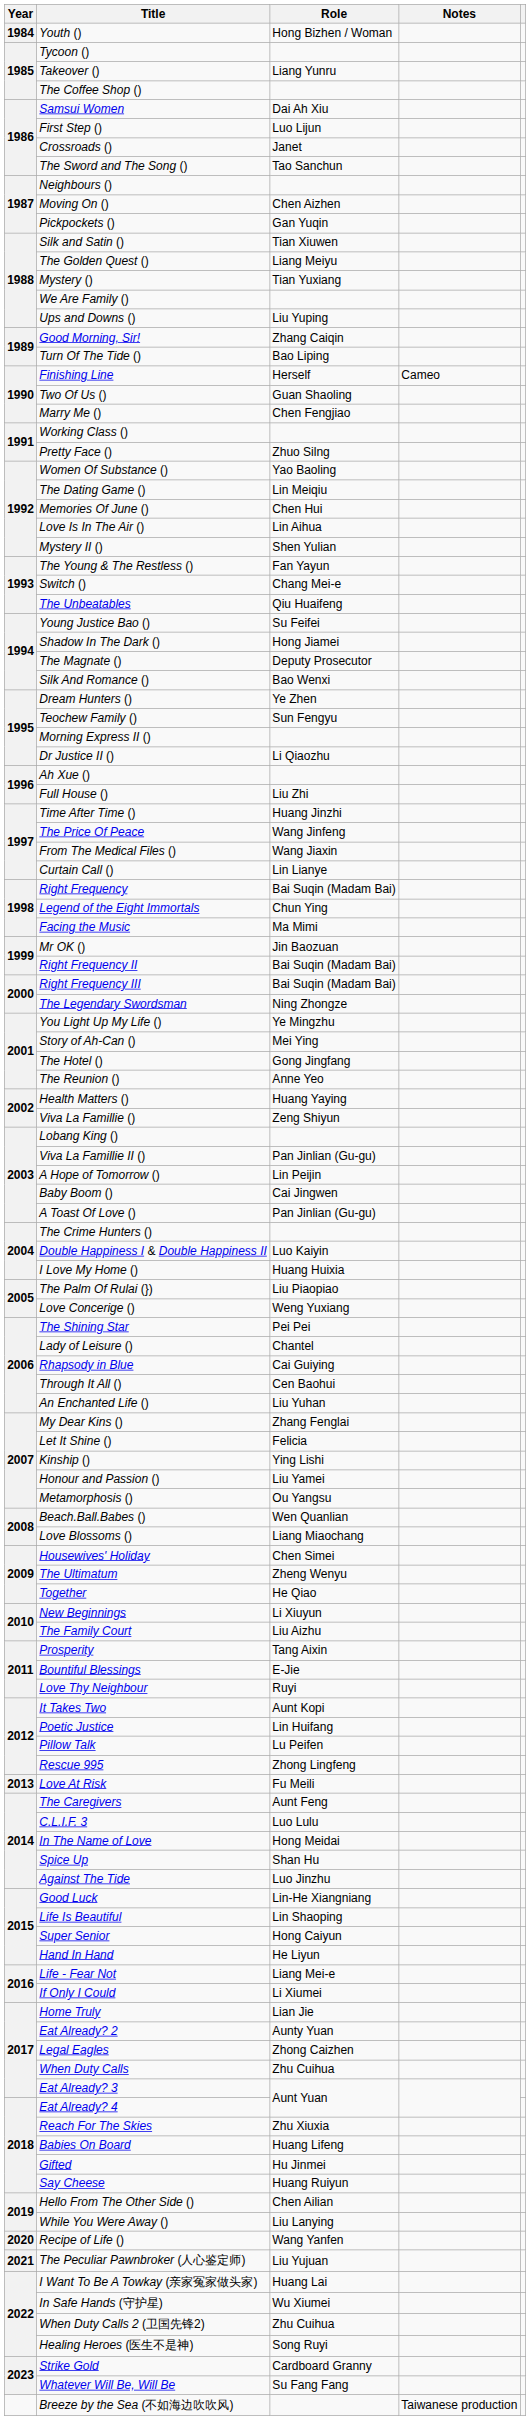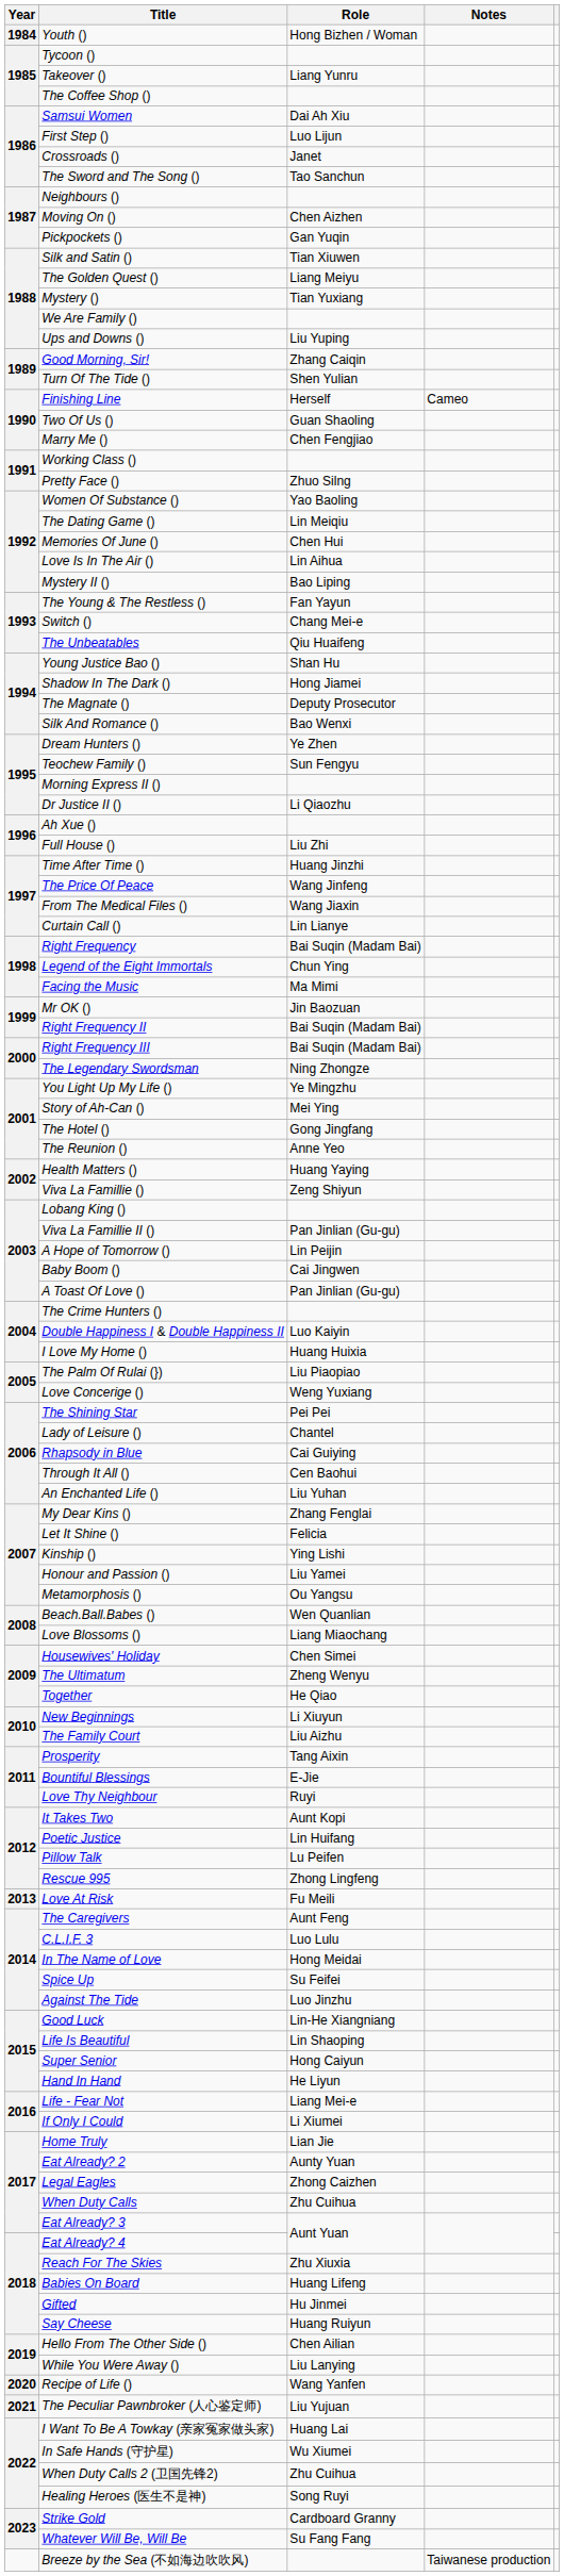 <table class="wikitable sortable plainrowheaders">
 <tr>
 <th scope="col">Year</th>
 <th scope="col">Title</th>
 <th scope="col">Role</th>
 <th scope="col" class="unsortable">Notes</th>
 <th scope="col" class="unsortable"></th>
 </tr>
 <tr>
 <th scope="row" rowspan="1">1984</th>
 <td><em>Youth</em> ()</td>
 <td>Hong Bizhen / Woman</td>
 <td></td>
 <td></td>
 </tr>
 <tr>
 <th scope="row" rowspan="3">1985</th>
 <td><em>Tycoon</em> ()</td>
 <td></td>
 <td></td>
 <td></td>
 </tr>
 <tr>
 <td><em>Takeover</em> ()</td>
 <td>Liang Yunru</td>
 <td></td>
 <td></td>
 </tr>
 <tr>
 <td><em>The Coffee Shop</em> ()</td>
 <td></td>
 <td></td>
 <td></td>
 </tr>
 <tr>
 <th scope="row" rowspan="4">1986</th>
 <td><em><a href='#'>Samsui Women</a></em></td>
 <td>Dai Ah Xiu</td>
 <td></td>
 <td></td>
 </tr>
 <tr>
 <td><em>First Step</em> ()</td>
 <td>Luo Lijun</td>
 <td></td>
 <td></td>
 </tr>
 <tr>
 <td><em>Crossroads</em> ()</td>
 <td>Janet</td>
 <td></td>
 <td></td>
 </tr>
 <tr>
 <td><em>The Sword and The Song</em> ()</td>
 <td>Tao Sanchun</td>
 <td></td>
 <td></td>
 </tr>
 <tr>
 <th scope="row" rowspan="3">1987</th>
 <td><em>Neighbours</em> ()</td>
 <td></td>
 <td></td>
 <td></td>
 </tr>
 <tr>
 <td><em>Moving On</em> ()</td>
 <td>Chen Aizhen</td>
 <td></td>
 <td></td>
 </tr>
 <tr>
 <td><em>Pickpockets</em> ()</td>
 <td>Gan Yuqin</td>
 <td></td>
 <td></td>
 </tr>
 <tr>
 <th scope="row" rowspan="5">1988</th>
 <td><em>Silk and Satin</em> ()</td>
 <td>Tian Xiuwen</td>
 <td></td>
 <td></td>
 </tr>
 <tr>
 <td><em>The Golden Quest</em> ()</td>
 <td>Liang Meiyu</td>
 <td></td>
 <td></td>
 </tr>
 <tr>
 <td><em>Mystery</em> ()</td>
 <td>Tian Yuxiang</td>
 <td></td>
 <td></td>
 </tr>
 <tr>
 <td><em>We Are Family</em> ()</td>
 <td></td>
 <td></td>
 <td></td>
 </tr>
 <tr>
 <td><em>Ups and Downs</em> ()</td>
 <td>Liu Yuping</td>
 <td></td>
 <td></td>
 </tr>
 <tr>
 <th scope="row" rowspan="2">1989</th>
 <td><em><a href='#'>Good Morning, Sir!</a></em></td>
 <td>Zhang Caiqin</td>
 <td></td>
 <td></td>
 </tr>
 <tr>
 <td><em>Turn Of The Tide</em> ()</td>
-<td>Bao Liping</td>
+<td>Shen Yulian</td>
 <td></td>
 <td></td>
 </tr>
 <tr>
 <th scope="row" rowspan="3">1990</th>
 <td><em><a href='#'>Finishing Line</a></em></td>
 <td>Herself</td>
 <td>Cameo</td>
 <td></td>
 </tr>
 <tr>
 <td><em>Two Of Us</em> ()</td>
 <td>Guan Shaoling</td>
 <td></td>
 <td></td>
 </tr>
 <tr>
 <td><em>Marry Me</em> ()</td>
 <td>Chen Fengjiao</td>
 <td></td>
 <td></td>
 </tr>
 <tr>
 <th scope="row" rowspan="2">1991</th>
 <td><em>Working Class</em> ()</td>
 <td></td>
 <td></td>
 <td></td>
 </tr>
 <tr>
 <td><em>Pretty Face</em> ()</td>
 <td>Zhuo Silng</td>
 <td></td>
 <td></td>
 </tr>
 <tr>
 <th scope="row" rowspan="5">1992</th>
 <td><em>Women Of Substance</em> ()</td>
 <td>Yao Baoling</td>
 <td></td>
 <td></td>
 </tr>
 <tr>
 <td><em>The Dating Game</em> ()</td>
 <td>Lin Meiqiu</td>
 <td></td>
 <td></td>
 </tr>
 <tr>
 <td><em>Memories Of June</em> ()</td>
 <td>Chen Hui</td>
 <td></td>
 <td></td>
 </tr>
 <tr>
 <td><em>Love Is In The Air</em> ()</td>
 <td>Lin Aihua</td>
 <td></td>
 <td></td>
 </tr>
 <tr>
 <td><em>Mystery II</em> ()</td>
-<td>Shen Yulian</td>
+<td>Bao Liping</td>
 <td></td>
 <td></td>
 </tr>
 <tr>
 <th scope="row" rowspan="3">1993</th>
 <td><em>The Young & The Restless</em> ()</td>
 <td>Fan Yayun</td>
 <td></td>
 <td></td>
 </tr>
 <tr>
 <td><em>Switch</em> ()</td>
 <td>Chang Mei-e</td>
 <td></td>
 <td></td>
 </tr>
 <tr>
 <td><em><a href='#'>The Unbeatables</a></em></td>
 <td>Qiu Huaifeng</td>
 <td></td>
 <td></td>
 </tr>
 <tr>
 <th scope="row" rowspan="4">1994</th>
 <td><em>Young Justice Bao</em> ()</td>
-<td>Su Feifei</td>
+<td>Shan Hu</td>
 <td></td>
 <td></td>
 </tr>
 <tr>
 <td><em>Shadow In The Dark</em> ()</td>
 <td>Hong Jiamei</td>
 <td></td>
 <td></td>
 </tr>
 <tr>
 <td><em>The Magnate</em> ()</td>
 <td>Deputy Prosecutor</td>
 <td></td>
 <td></td>
 </tr>
 <tr>
 <td><em>Silk And Romance</em> ()</td>
 <td>Bao Wenxi</td>
 <td></td>
 <td></td>
 </tr>
 <tr>
 <th scope="row" rowspan="4">1995</th>
 <td><em>Dream Hunters</em> ()</td>
 <td>Ye Zhen</td>
 <td></td>
 <td></td>
 </tr>
 <tr>
 <td><em>Teochew Family</em> ()</td>
 <td>Sun Fengyu</td>
 <td></td>
 <td></td>
 </tr>
 <tr>
 <td><em>Morning Express II</em> ()</td>
 <td></td>
 <td></td>
 <td></td>
 </tr>
 <tr>
 <td><em>Dr Justice II</em> ()</td>
 <td>Li Qiaozhu</td>
 <td></td>
 <td></td>
 </tr>
 <tr>
 <th scope="row" rowspan="2">1996</th>
 <td><em>Ah Xue</em> ()</td>
 <td></td>
 <td></td>
 <td></td>
 </tr>
 <tr>
 <td><em>Full House</em> ()</td>
 <td>Liu Zhi</td>
 <td></td>
 <td></td>
 </tr>
 <tr>
 <th scope="row" rowspan="4">1997</th>
 <td><em>Time After Time</em> ()</td>
 <td>Huang Jinzhi</td>
 <td></td>
 <td></td>
 </tr>
 <tr>
 <td><em><a href='#'>The Price Of Peace</a></em></td>
 <td>Wang Jinfeng</td>
 <td></td>
 <td></td>
 </tr>
 <tr>
 <td><em>From The Medical Files</em> ()</td>
 <td>Wang Jiaxin</td>
 <td></td>
 <td></td>
 </tr>
 <tr>
 <td><em>Curtain Call</em> ()</td>
 <td>Lin Lianye</td>
 <td></td>
 <td></td>
 </tr>
 <tr>
 <th scope="row" rowspan="3">1998</th>
 <td><em><a href='#'>Right Frequency</a></em></td>
 <td>Bai Suqin (Madam Bai)</td>
 <td></td>
 <td></td>
 </tr>
 <tr>
 <td><em><a href='#'>Legend of the Eight Immortals</a></em></td>
 <td>Chun Ying</td>
 <td></td>
 <td></td>
 </tr>
 <tr>
 <td><em><a href='#'>Facing the Music</a></em></td>
 <td>Ma Mimi</td>
 <td></td>
 <td></td>
 </tr>
 <tr>
 <th scope="row" rowspan="2">1999</th>
 <td><em>Mr OK</em> ()</td>
 <td>Jin Baozuan</td>
 <td></td>
 <td></td>
 </tr>
 <tr>
 <td><em><a href='#'>Right Frequency II</a></em></td>
 <td>Bai Suqin (Madam Bai)</td>
 <td></td>
 <td></td>
 </tr>
 <tr>
 <th scope="row" rowspan="2">2000</th>
 <td><em><a href='#'>Right Frequency III</a></em></td>
 <td>Bai Suqin (Madam Bai)</td>
 <td></td>
 <td></td>
 </tr>
 <tr>
 <td><em><a href='#'>The Legendary Swordsman</a></em></td>
 <td>Ning Zhongze</td>
 <td></td>
 <td></td>
 </tr>
 <tr>
 <th scope="row" rowspan="4">2001</th>
 <td><em>You Light Up My Life</em> ()</td>
 <td>Ye Mingzhu</td>
 <td></td>
 <td></td>
 </tr>
 <tr>
 <td><em>Story of Ah-Can</em> ()</td>
 <td>Mei Ying</td>
 <td></td>
 <td></td>
 </tr>
 <tr>
 <td><em>The Hotel</em> ()</td>
 <td>Gong Jingfang</td>
 <td></td>
 <td></td>
 </tr>
 <tr>
 <td><em>The Reunion</em> ()</td>
 <td>Anne Yeo</td>
 <td></td>
 <td></td>
 </tr>
 <tr>
 <th scope="row" rowspan="2">2002</th>
 <td><em>Health Matters</em> ()</td>
 <td>Huang Yaying</td>
 <td></td>
 <td></td>
 </tr>
 <tr>
 <td><em>Viva La Famillie</em> ()</td>
 <td>Zeng Shiyun</td>
 <td></td>
 <td></td>
 </tr>
 <tr>
 <th scope="row" rowspan="5">2003</th>
 <td><em>Lobang King</em> ()</td>
 <td></td>
 <td></td>
 <td></td>
 </tr>
 <tr>
 <td><em>Viva La Famillie II</em> ()</td>
 <td>Pan Jinlian (Gu-gu)</td>
 <td></td>
 <td></td>
 </tr>
 <tr>
 <td><em>A Hope of Tomorrow</em> ()</td>
 <td>Lin Peijin</td>
 <td></td>
 <td></td>
 </tr>
 <tr>
 <td><em>Baby Boom</em> ()</td>
 <td>Cai Jingwen</td>
 <td></td>
 <td></td>
 </tr>
 <tr>
 <td><em>A Toast Of Love</em> ()</td>
 <td>Pan Jinlian (Gu-gu)</td>
 <td></td>
 <td></td>
 </tr>
 <tr>
 <th scope="row" rowspan="3">2004</th>
 <td><em>The Crime Hunters</em> ()</td>
 <td></td>
 <td></td>
 <td></td>
 </tr>
 <tr>
 <td><em><a href='#'>Double Happiness I</a></em> & <em><a href='#'>Double Happiness II</a></em></td>
 <td>Luo Kaiyin</td>
 <td></td>
 <td></td>
 </tr>
 <tr>
 <td><em>I Love My Home</em> ()</td>
 <td>Huang Huixia</td>
 <td></td>
 <td></td>
 </tr>
 <tr>
 <th scope="row" rowspan="2">2005</th>
 <td><em>The Palm Of Rulai</em> (})</td>
 <td>Liu Piaopiao</td>
 <td></td>
 <td></td>
 </tr>
 <tr>
 <td><em>Love Concerige</em> ()</td>
 <td>Weng Yuxiang</td>
 <td></td>
 <td></td>
 </tr>
 <tr>
 <th scope="row" rowspan="5">2006</th>
 <td><em><a href='#'>The Shining Star</a></em></td>
 <td>Pei Pei</td>
 <td></td>
 <td></td>
 </tr>
 <tr>
 <td><em>Lady of Leisure</em> ()</td>
 <td>Chantel</td>
 <td></td>
 <td></td>
 </tr>
 <tr>
 <td><em><a href='#'>Rhapsody in Blue</a></em></td>
 <td>Cai Guiying</td>
 <td></td>
 <td></td>
 </tr>
 <tr>
 <td><em>Through It All</em> ()</td>
 <td>Cen Baohui</td>
 <td></td>
 <td></td>
 </tr>
 <tr>
 <td><em>An Enchanted Life</em> ()</td>
 <td>Liu Yuhan</td>
 <td></td>
 <td></td>
 </tr>
 <tr>
 <th scope="row" rowspan="5">2007</th>
 <td><em>My Dear Kins</em> ()</td>
 <td>Zhang Fenglai</td>
 <td></td>
 <td></td>
 </tr>
 <tr>
 <td><em>Let It Shine</em> ()</td>
 <td>Felicia</td>
 <td></td>
 <td></td>
 </tr>
 <tr>
 <td><em>Kinship</em> ()</td>
 <td>Ying Lishi</td>
 <td></td>
 <td></td>
 </tr>
 <tr>
 <td><em>Honour and Passion</em> ()</td>
 <td>Liu Yamei</td>
 <td></td>
 <td></td>
 </tr>
 <tr>
 <td><em>Metamorphosis</em> ()</td>
 <td>Ou Yangsu</td>
 <td></td>
 <td></td>
 </tr>
 <tr>
 <th scope="row" rowspan="2">2008</th>
 <td><em>Beach.Ball.Babes</em> ()</td>
 <td>Wen Quanlian</td>
 <td></td>
 <td></td>
 </tr>
 <tr>
 <td><em>Love Blossoms</em> ()</td>
 <td>Liang Miaochang</td>
 <td></td>
 <td></td>
 </tr>
 <tr>
 <th scope="row" rowspan="3">2009</th>
 <td><em><a href='#'>Housewives' Holiday</a></em></td>
 <td>Chen Simei</td>
 <td></td>
 <td></td>
 </tr>
 <tr>
 <td><em><a href='#'>The Ultimatum</a></em></td>
 <td>Zheng Wenyu</td>
 <td></td>
 <td></td>
 </tr>
 <tr>
 <td><em><a href='#'>Together</a></em></td>
 <td>He Qiao</td>
 <td></td>
 <td></td>
 </tr>
 <tr>
 <th scope="row" rowspan="2">2010</th>
 <td><em><a href='#'>New Beginnings</a></em></td>
 <td>Li Xiuyun</td>
 <td></td>
 <td></td>
 </tr>
 <tr>
 <td><em><a href='#'>The Family Court</a></em></td>
 <td>Liu Aizhu</td>
 <td></td>
 <td></td>
 </tr>
 <tr>
 <th scope="row" rowspan="3">2011</th>
 <td><em><a href='#'>Prosperity</a></em></td>
 <td>Tang Aixin</td>
 <td></td>
 <td></td>
 </tr>
 <tr>
 <td><em><a href='#'>Bountiful Blessings</a></em></td>
 <td>E-Jie</td>
 <td></td>
 <td></td>
 </tr>
 <tr>
 <td><em><a href='#'>Love Thy Neighbour</a></em></td>
 <td>Ruyi</td>
 <td></td>
 <td></td>
 </tr>
 <tr>
 <th scope="row" rowspan="4">2012</th>
 <td><em><a href='#'>It Takes Two</a></em></td>
 <td>Aunt Kopi</td>
 <td></td>
 <td></td>
 </tr>
 <tr>
 <td><em><a href='#'>Poetic Justice</a></em></td>
 <td>Lin Huifang</td>
 <td></td>
 <td></td>
 </tr>
 <tr>
 <td><em><a href='#'>Pillow Talk</a></em></td>
 <td>Lu Peifen</td>
 <td></td>
 <td></td>
 </tr>
 <tr>
 <td><em><a href='#'>Rescue 995</a></em></td>
 <td>Zhong Lingfeng</td>
 <td></td>
 <td></td>
 </tr>
 <tr>
 <th scope="row" rowspan="1">2013</th>
 <td><em><a href='#'>Love At Risk</a></em></td>
 <td>Fu Meili</td>
 <td></td>
 <td></td>
 </tr>
 <tr>
 <th scope="row" rowspan="5">2014</th>
 <td><em><a href='#'>The Caregivers</a></em></td>
 <td>Aunt Feng</td>
 <td></td>
 <td></td>
 </tr>
 <tr>
 <td><em><a href='#'>C.L.I.F. 3</a></em></td>
 <td>Luo Lulu</td>
 <td></td>
 <td></td>
 </tr>
 <tr>
 <td><em><a href='#'>In The Name of Love</a></em></td>
 <td>Hong Meidai</td>
 <td></td>
 <td></td>
 </tr>
 <tr>
 <td><em><a href='#'>Spice Up</a></em></td>
-<td>Shan Hu</td>
+<td>Su Feifei</td>
 <td></td>
 <td></td>
 </tr>
 <tr>
 <td><em><a href='#'>Against The Tide</a></em></td>
 <td>Luo Jinzhu</td>
 <td></td>
 <td></td>
 </tr>
 <tr>
 <th scope="row" rowspan="4">2015</th>
 <td><em><a href='#'>Good Luck</a></em></td>
 <td>Lin-He Xiangniang</td>
 <td></td>
 <td></td>
 </tr>
 <tr>
 <td><em><a href='#'>Life Is Beautiful</a></em></td>
 <td>Lin Shaoping</td>
 <td></td>
 <td></td>
 </tr>
 <tr>
 <td><em><a href='#'>Super Senior</a></em></td>
 <td>Hong Caiyun</td>
 <td></td>
 <td></td>
 </tr>
 <tr>
 <td><em><a href='#'>Hand In Hand</a></em></td>
 <td>He Liyun</td>
 <td></td>
 <td></td>
 </tr>
 <tr>
 <th scope="row" rowspan="2">2016</th>
 <td><em><a href='#'>Life - Fear Not</a></em></td>
 <td>Liang Mei-e</td>
 <td></td>
 <td></td>
 </tr>
 <tr>
 <td><em><a href='#'>If Only I Could</a></em></td>
 <td>Li Xiumei</td>
 <td></td>
 <td></td>
 </tr>
 <tr>
 <th scope="row" rowspan="5">2017</th>
 <td><em><a href='#'>Home Truly</a></em></td>
 <td>Lian Jie</td>
 <td></td>
 <td></td>
 </tr>
 <tr>
 <td><em><a href='#'>Eat Already? 2</a></em></td>
 <td>Aunty Yuan</td>
 <td></td>
 <td></td>
 </tr>
 <tr>
 <td><em><a href='#'>Legal Eagles</a></em></td>
 <td>Zhong Caizhen</td>
 <td></td>
 <td></td>
 </tr>
 <tr>
 <td><em><a href='#'>When Duty Calls</a></em></td>
 <td>Zhu Cuihua</td>
 <td></td>
 <td></td>
 </tr>
 <tr>
 <td><em><a href='#'>Eat Already? 3</a></em></td>
 <td rowspan="2">Aunt Yuan</td>
 <td rowspan="2"></td>
 <td></td>
 </tr>
 <tr>
 <th scope="row" rowspan="5">2018</th>
 <td><em><a href='#'>Eat Already? 4</a></em></td>
 <td></td>
 </tr>
 <tr>
 <td><em><a href='#'>Reach For The Skies</a></em></td>
 <td>Zhu Xiuxia</td>
 <td></td>
 <td></td>
 </tr>
 <tr>
 <td><em><a href='#'>Babies On Board</a></em></td>
 <td>Huang Lifeng</td>
 <td></td>
 <td></td>
 </tr>
 <tr>
 <td><em><a href='#'>Gifted</a></em></td>
 <td>Hu Jinmei</td>
 <td></td>
 <td></td>
 </tr>
 <tr>
 <td><em><a href='#'>Say Cheese</a></em></td>
 <td>Huang Ruiyun</td>
 <td></td>
 <td></td>
 </tr>
 <tr>
 <th scope="row" rowspan="2">2019</th>
 <td><em>Hello From The Other Side</em> ()</td>
 <td>Chen Ailian</td>
 <td></td>
 <td></td>
 </tr>
 <tr>
 <td><em>While You Were Away</em> ()</td>
 <td>Liu Lanying</td>
 <td></td>
 <td></td>
 </tr>
 <tr>
 <th scope="row">2020</th>
 <td><em>Recipe of Life</em> ()</td>
 <td>Wang Yanfen</td>
 <td></td>
 <td></td>
 </tr>
 <tr>
 <th scope="row">2021</th>
 <td><em>The Peculiar Pawnbroker</em> (人心鉴定师)</td>
 <td>Liu Yujuan</td>
 <td></td>
 <td></td>
 </tr>
 <tr>
 <th scope="row" rowspan="4">2022</th>
 <td><em>I Want To Be A Towkay</em> (亲家冤家做头家)</td>
 <td>Huang Lai</td>
 <td></td>
 <td></td>
 </tr>
 <tr>
 <td><em>In Safe Hands</em> (守护星)</td>
 <td>Wu Xiumei</td>
 <td></td>
 <td></td>
 </tr>
 <tr>
 <td><em>When Duty Calls 2</em> (卫国先锋2)</td>
 <td>Zhu Cuihua</td>
 <td></td>
 <td></td>
 </tr>
 <tr>
 <td><em>Healing Heroes</em> (医生不是神)</td>
 <td>Song Ruyi</td>
 <td></td>
 <td></td>
 </tr>
 <tr>
 <th scope="row" rowspan="2">2023</th>
 <td><em><a href='#'>Strike Gold</a></em></td>
 <td>Cardboard Granny</td>
 <td></td>
 <td></td>
 </tr>
 <tr>
 <td><em><a href='#'>Whatever Will Be, Will Be</a></em></td>
 <td>Su Fang Fang</td>
 <td></td>
 <td></td>
 </tr>
 <tr>
 <td></td>
 <td><em>Breeze by the Sea</em> (不如海边吹吹风)</td>
 <td></td>
 <td>Taiwanese production</td>
 <td></td>
 </tr>
 </table>
